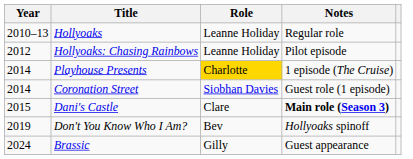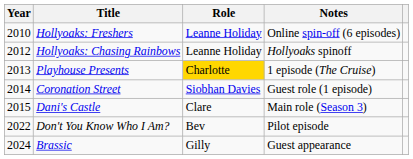 <table class="wikitable sortable plainrowheaders">
 <tr>
 <th scope="col">Year</th>
 <th scope="col">Title</th>
 <th scope="col">Role</th>
 <th scope="col" class="unsortable">Notes</th>
 <th scope="col" class="unsortable"></th>
 </tr>
 <tr>
-<td>2010–13</td>
-<td><em><a href='#'>Hollyoaks</a></em></td>
-<td>Leanne Holiday</td>
-<td>Regular role</td>
+<td>2010</td>
+<td><em><a href='#'>Hollyoaks: Freshers</a></em></td>
+<td><a href='#'>Leanne Holiday</a></td>
+<td>Online <a href='#'>spin-off</a> (6 episodes)</td>
 <td style="text-align:center;"></td>
 </tr>
 <tr>
 <td>2012</td>
 <td><em><a href='#'>Hollyoaks: Chasing Rainbows</a></em></td>
 <td>Leanne Holiday</td>
-<td>Pilot episode</td>
+<td><em>Hollyoaks</em> spinoff</td>
 <td style="text-align:center;"></td>
 </tr>
 <tr>
-<td>2014</td>
+<td>2013</td>
 <td><em><a href='#'>Playhouse Presents</a></em></td>
 <td style="background: gold;">Charlotte</td>
 <td>1 episode (<em>The Cruise</em>)</td>
 <td style="text-align:center;"></td>
 </tr>
 <tr>
 <td>2014</td>
 <td><em><a href='#'>Coronation Street</a></em></td>
 <td><a href='#'>Siobhan Davies</a></td>
 <td>Guest role (1 episode)</td>
 <td style="text-align:center;"></td>
 </tr>
 <tr>
 <td>2015</td>
 <td><em><a href='#'>Dani's Castle</a></em></td>
 <td>Clare</td>
-<td><strong>Main role (<a href='#'>Season 3</a>)</strong></td>
+<td>Main role (<a href='#'>Season 3</a>)</td>
 <td style="text-align:center;"></td>
 </tr>
 <tr>
-<td>2019</td>
+<td>2022</td>
 <td><em>Don't You Know Who I Am?</em></td>
 <td>Bev</td>
-<td><em>Hollyoaks</em> spinoff</td>
+<td>Pilot episode</td>
 <td style="text-align:center;"></td>
 </tr>
 <tr>
 <td>2024</td>
 <td><em><a href='#'>Brassic</a></em></td>
 <td>Gilly</td>
 <td>Guest appearance</td>
 <td style="text-align:center;"></td>
 </tr>
 </table>
